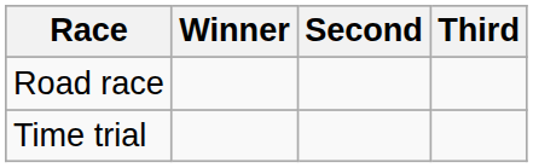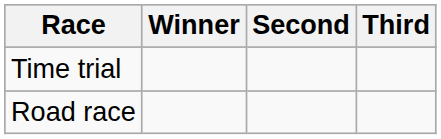 <table class="wikitable">
 <tr>
 <th>Race</th>
 <th>Winner</th>
 <th>Second</th>
 <th>Third</th>
 </tr>
 <tr>
+<td>Time trial</td>
+<td></td>
+<td></td>
+<td></td>
+</tr>
+<tr>
 <td>Road race</td>
 <td></td>
 <td></td>
 <td></td>
 </tr>
-<tr>
-<td>Time trial</td>
-<td></td>
-<td></td>
-<td></td>
-</tr>
 </table>
